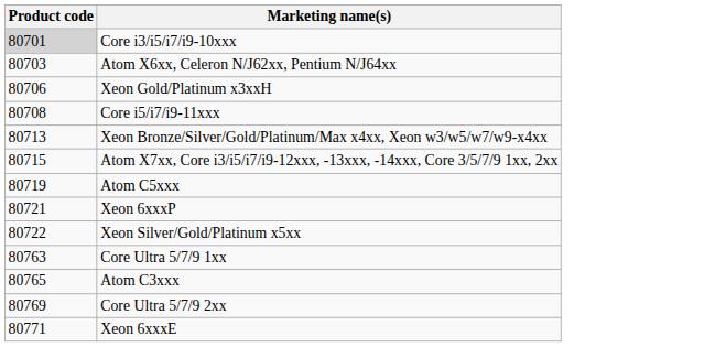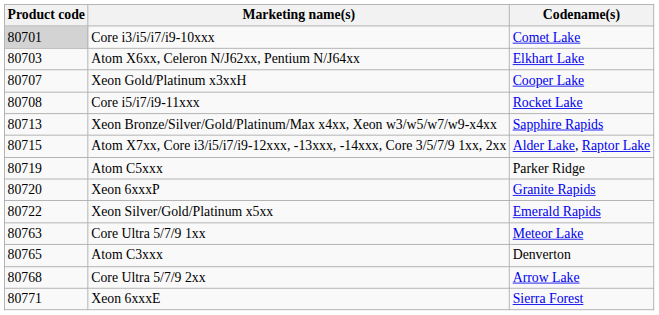 <table class="wikitable">
 <tr>
 <th>Product code</th>
 <th>Marketing name(s)</th>
+<th>Codename(s)</th>
 </tr>
 <tr>
 <td style="background: lightgrey;">80701</td>
 <td>Core i3/i5/i7/i9-10xxx</td>
+<td><a href='#'>Comet Lake</a></td>
 </tr>
 <tr>
 <td>80703</td>
 <td>Atom X6xx, Celeron N/J62xx, Pentium N/J64xx</td>
+<td><a href='#'>Elkhart Lake</a></td>
 </tr>
 <tr>
-<td>80706</td>
+<td>80707</td>
 <td>Xeon Gold/Platinum x3xxH</td>
+<td><a href='#'>Cooper Lake</a></td>
 </tr>
 <tr>
 <td>80708</td>
 <td>Core i5/i7/i9-11xxx</td>
+<td><a href='#'>Rocket Lake</a></td>
 </tr>
 <tr>
 <td>80713</td>
 <td>Xeon Bronze/Silver/Gold/Platinum/Max x4xx, Xeon w3/w5/w7/w9-x4xx</td>
+<td><a href='#'>Sapphire Rapids</a></td>
 </tr>
 <tr>
 <td>80715</td>
 <td>Atom X7xx, Core i3/i5/i7/i9-12xxx, -13xxx, -14xxx, Core 3/5/7/9 1xx, 2xx</td>
+<td><a href='#'>Alder Lake</a>, <a href='#'>Raptor Lake</a></td>
 </tr>
 <tr>
 <td>80719</td>
 <td>Atom C5xxx</td>
+<td>Parker Ridge</td>
 </tr>
 <tr>
-<td>80721</td>
+<td>80720</td>
 <td>Xeon 6xxxP</td>
+<td><a href='#'>Granite Rapids</a></td>
 </tr>
 <tr>
 <td>80722</td>
 <td>Xeon Silver/Gold/Platinum x5xx</td>
+<td><a href='#'>Emerald Rapids</a></td>
 </tr>
 <tr>
 <td>80763</td>
 <td>Core Ultra 5/7/9 1xx</td>
+<td><a href='#'>Meteor Lake</a></td>
 </tr>
 <tr>
 <td>80765</td>
 <td>Atom C3xxx</td>
+<td>Denverton</td>
 </tr>
 <tr>
-<td>80769</td>
+<td>80768</td>
 <td>Core Ultra 5/7/9 2xx</td>
+<td><a href='#'>Arrow Lake</a></td>
 </tr>
 <tr>
 <td>80771</td>
 <td>Xeon 6xxxE</td>
+<td><a href='#'>Sierra Forest</a></td>
 </tr>
 </table>
